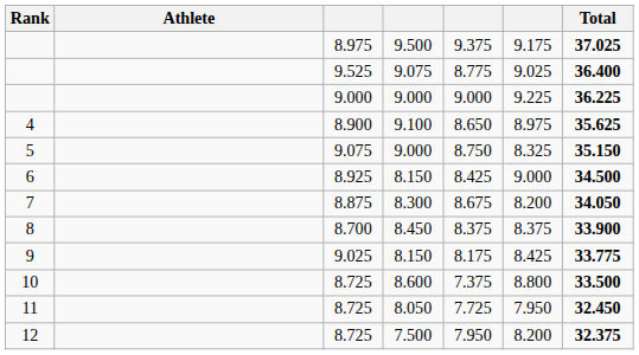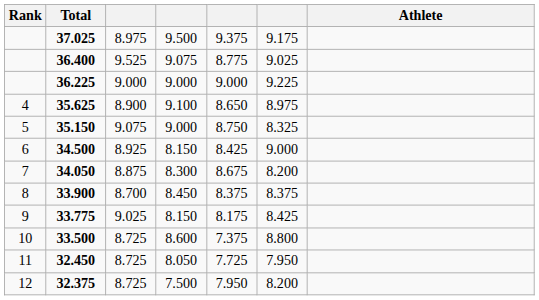 <table class=wikitable style="text-align:center">
 <tr>
 <th width=40>Rank</th>
-<th width=250>Athlete</th>
+<th width=60>Total</th>
 <th width=50></th>
 <th width=50></th>
 <th width=50></th>
 <th width=50></th>
-<th width=60>Total</th>
+<th width=250>Athlete</th>
 </tr>
 <tr>
 <td></td>
-<td align=left></td>
+<td><strong>37.025</strong></td>
 <td>8.975</td>
 <td>9.500</td>
 <td>9.375</td>
 <td>9.175</td>
-<td><strong>37.025</strong></td>
+<td align=left></td>
 </tr>
 <tr>
 <td></td>
-<td align=left></td>
+<td><strong>36.400</strong></td>
 <td>9.525</td>
 <td>9.075</td>
 <td>8.775</td>
 <td>9.025</td>
-<td><strong>36.400</strong></td>
+<td align=left></td>
 </tr>
 <tr>
 <td></td>
-<td align=left></td>
+<td><strong>36.225</strong></td>
 <td>9.000</td>
 <td>9.000</td>
 <td>9.000</td>
 <td>9.225</td>
-<td><strong>36.225</strong></td>
+<td align=left></td>
 </tr>
 <tr>
 <td>4</td>
-<td align=left></td>
+<td><strong>35.625</strong></td>
 <td>8.900</td>
 <td>9.100</td>
 <td>8.650</td>
 <td>8.975</td>
-<td><strong>35.625</strong></td>
+<td align=left></td>
 </tr>
 <tr>
 <td>5</td>
-<td align=left></td>
+<td><strong>35.150</strong></td>
 <td>9.075</td>
 <td>9.000</td>
 <td>8.750</td>
 <td>8.325</td>
-<td><strong>35.150</strong></td>
+<td align=left></td>
 </tr>
 <tr>
 <td>6</td>
-<td align=left></td>
+<td><strong>34.500</strong></td>
 <td>8.925</td>
 <td>8.150</td>
 <td>8.425</td>
 <td>9.000</td>
-<td><strong>34.500</strong></td>
+<td align=left></td>
 </tr>
 <tr>
 <td>7</td>
-<td align=left></td>
+<td><strong>34.050</strong></td>
 <td>8.875</td>
 <td>8.300</td>
 <td>8.675</td>
 <td>8.200</td>
-<td><strong>34.050</strong></td>
+<td align=left></td>
 </tr>
 <tr>
 <td>8</td>
-<td align=left></td>
+<td><strong>33.900</strong></td>
 <td>8.700</td>
 <td>8.450</td>
 <td>8.375</td>
 <td>8.375</td>
-<td><strong>33.900</strong></td>
+<td align=left></td>
 </tr>
 <tr>
 <td>9</td>
-<td align=left></td>
+<td><strong>33.775</strong></td>
 <td>9.025</td>
 <td>8.150</td>
 <td>8.175</td>
 <td>8.425</td>
-<td><strong>33.775</strong></td>
+<td align=left></td>
 </tr>
 <tr>
 <td>10</td>
-<td align=left></td>
+<td><strong>33.500</strong></td>
 <td>8.725</td>
 <td>8.600</td>
 <td>7.375</td>
 <td>8.800</td>
-<td><strong>33.500</strong></td>
+<td align=left></td>
 </tr>
 <tr>
 <td>11</td>
-<td align=left></td>
+<td><strong>32.450</strong></td>
 <td>8.725</td>
 <td>8.050</td>
 <td>7.725</td>
 <td>7.950</td>
-<td><strong>32.450</strong></td>
+<td align=left></td>
 </tr>
 <tr>
 <td>12</td>
-<td align=left></td>
+<td><strong>32.375</strong></td>
 <td>8.725</td>
 <td>7.500</td>
 <td>7.950</td>
 <td>8.200</td>
-<td><strong>32.375</strong></td>
+<td align=left></td>
 </tr>
 </table>
